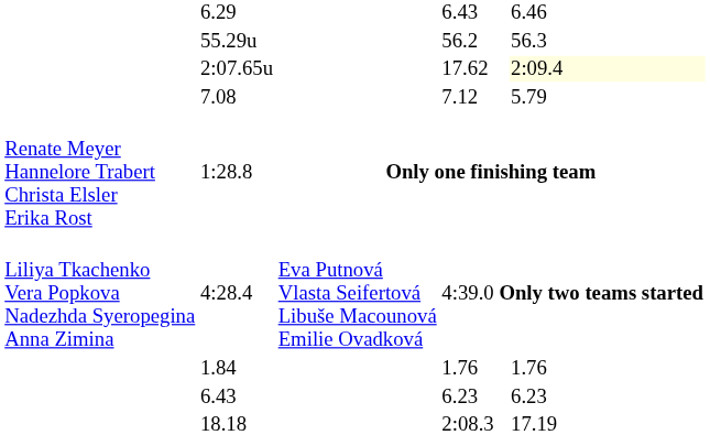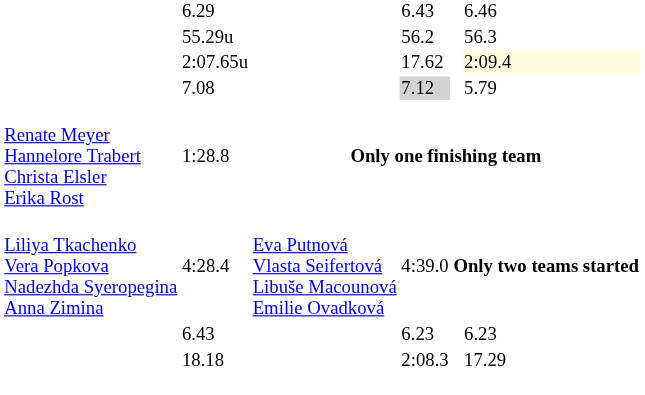 <table>
 <tr>
 <td></td>
 <td></td>
 <td>6.29</td>
 <td></td>
 <td>6.43</td>
 <td></td>
 <td>6.46</td>
 </tr>
 <tr>
 <td></td>
 <td></td>
 <td>55.29u </td>
 <td></td>
 <td>56.2</td>
 <td></td>
 <td>56.3</td>
 </tr>
 <tr>
 <td></td>
 <td></td>
 <td>2:07.65u </td>
 <td></td>
 <td>17.62</td>
 <td></td>
 <td style="background: lightyellow;">2:09.4</td>
 </tr>
 <tr>
 <td></td>
 <td></td>
 <td>7.08</td>
 <td></td>
-<td>7.12</td>
+<td style="background: lightgrey;">7.12</td>
 <td></td>
 <td>5.79</td>
 </tr>
 <tr>
 <td></td>
 <td><br><a href='#'>Renate Meyer</a><br><a href='#'>Hannelore Trabert</a><br><a href='#'>Christa Elsler</a><br><a href='#'>Erika Rost</a></td>
 <td>1:28.8</td>
 <th colspan=4>Only one finishing team</th>
 </tr>
 <tr>
 <td></td>
 <td><br><a href='#'>Liliya Tkachenko</a><br><a href='#'>Vera Popkova</a><br><a href='#'>Nadezhda Syeropegina</a><br><a href='#'>Anna Zimina</a></td>
 <td>4:28.4</td>
 <td><br><a href='#'>Eva Putnová</a><br><a href='#'>Vlasta Seifertová</a><br><a href='#'>Libuše Macounová</a><br><a href='#'>Emilie Ovadková</a></td>
 <td>4:39.0</td>
 <th colspan=2>Only two teams started</th>
 </tr>
 <tr>
 <td></td>
 <td></td>
-<td>1.84 </td>
-<td></td>
-<td>1.76</td>
-<td></td>
-<td>1.76</td>
-</tr>
-<tr>
-<td></td>
-<td></td>
 <td>6.43</td>
 <td></td>
 <td>6.23</td>
 <td></td>
 <td>6.23</td>
 </tr>
 <tr>
 <td></td>
 <td></td>
 <td>18.18 </td>
 <td></td>
 <td>2:08.3</td>
 <td></td>
-<td>17.19</td>
+<td>17.29</td>
 </tr>
 </table>
